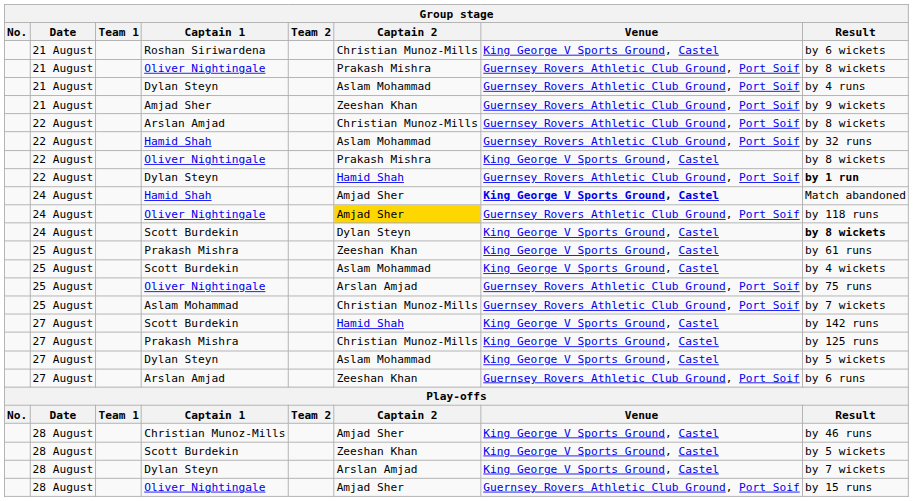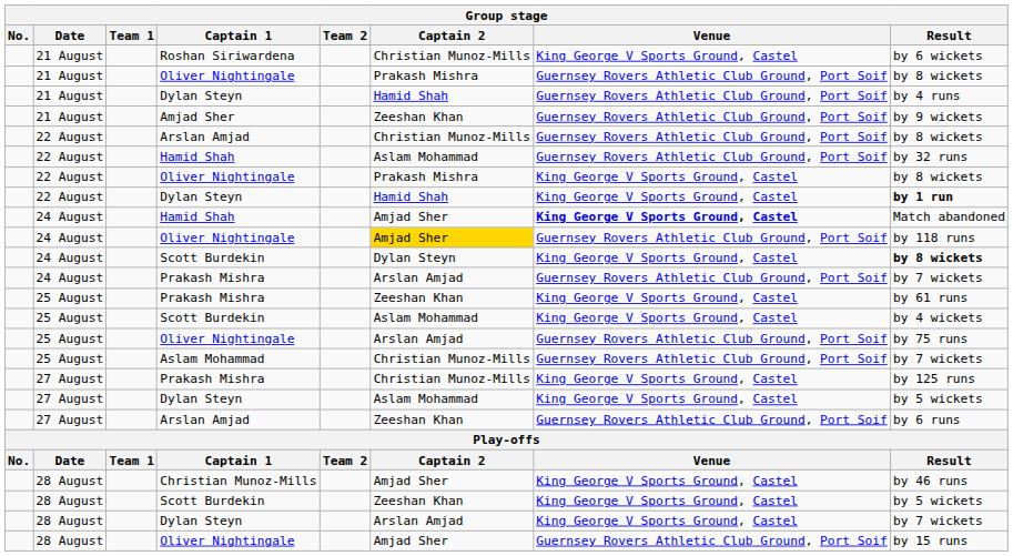 <table class="wikitable">
 <tr>
 <th colspan="8">Group stage</th>
 </tr>
 <tr>
 <th>No.</th>
 <th>Date</th>
 <th>Team 1</th>
 <th>Captain 1</th>
 <th>Team 2</th>
 <th>Captain 2</th>
 <th>Venue</th>
 <th>Result</th>
 </tr>
 <tr>
 <td></td>
 <td>21 August</td>
 <td></td>
 <td>Roshan Siriwardena</td>
 <td></td>
 <td>Christian Munoz-Mills</td>
 <td><a href='#'>King George V Sports Ground</a>, <a href='#'>Castel</a></td>
 <td> by 6 wickets</td>
 </tr>
 <tr>
 <td></td>
 <td>21 August</td>
 <td></td>
 <td><a href='#'>Oliver Nightingale</a></td>
 <td></td>
 <td>Prakash Mishra</td>
 <td><a href='#'>Guernsey Rovers Athletic Club Ground</a>, <a href='#'>Port Soif</a> </td>
 <td> by 8 wickets</td>
 </tr>
 <tr>
 <td></td>
 <td>21 August</td>
 <td></td>
 <td>Dylan Steyn</td>
 <td></td>
-<td>Aslam Mohammad</td>
+<td><a href='#'>Hamid Shah</a></td>
 <td><a href='#'>Guernsey Rovers Athletic Club Ground</a>, <a href='#'>Port Soif</a></td>
 <td> by 4 runs</td>
 </tr>
 <tr>
 <td></td>
 <td>21 August</td>
 <td></td>
 <td>Amjad Sher</td>
 <td></td>
 <td>Zeeshan Khan</td>
 <td><a href='#'>Guernsey Rovers Athletic Club Ground</a>, <a href='#'>Port Soif</a></td>
 <td> by 9 wickets</td>
 </tr>
 <tr>
 <td></td>
 <td>22 August</td>
 <td></td>
 <td>Arslan Amjad</td>
 <td></td>
 <td>Christian Munoz-Mills</td>
 <td><a href='#'>Guernsey Rovers Athletic Club Ground</a>, <a href='#'>Port Soif</a></td>
 <td> by 8 wickets</td>
 </tr>
 <tr>
 <td></td>
 <td>22 August</td>
 <td></td>
 <td><a href='#'>Hamid Shah</a></td>
 <td></td>
 <td>Aslam Mohammad</td>
 <td><a href='#'>Guernsey Rovers Athletic Club Ground</a>, <a href='#'>Port Soif</a></td>
 <td> by 32 runs</td>
 </tr>
 <tr>
 <td></td>
 <td>22 August</td>
 <td></td>
 <td><a href='#'>Oliver Nightingale</a></td>
 <td></td>
 <td>Prakash Mishra</td>
 <td><a href='#'>King George V Sports Ground</a>, <a href='#'>Castel</a></td>
 <td> by 8 wickets</td>
 </tr>
 <tr>
 <td></td>
 <td>22 August</td>
 <td></td>
 <td>Dylan Steyn</td>
 <td></td>
 <td><a href='#'>Hamid Shah</a></td>
-<td><a href='#'>Guernsey Rovers Athletic Club Ground</a>, <a href='#'>Port Soif</a></td>
+<td><a href='#'>King George V Sports Ground</a>, <a href='#'>Castel</a></td>
 <td><strong> by 1 run</strong></td>
 </tr>
 <tr>
 <td></td>
 <td>24 August</td>
 <td></td>
 <td><a href='#'>Hamid Shah</a></td>
 <td></td>
 <td>Amjad Sher</td>
 <td><strong><a href='#'>King George V Sports Ground</a>, <a href='#'>Castel</a></strong></td>
 <td>Match abandoned</td>
 </tr>
 <tr>
 <td></td>
 <td>24 August</td>
 <td></td>
 <td><a href='#'>Oliver Nightingale</a></td>
 <td></td>
 <td style="background: gold;">Amjad Sher</td>
 <td><a href='#'>Guernsey Rovers Athletic Club Ground</a>, <a href='#'>Port Soif</a></td>
 <td> by 118 runs</td>
 </tr>
 <tr>
 <td></td>
 <td>24 August</td>
 <td></td>
 <td>Scott Burdekin</td>
 <td></td>
 <td>Dylan Steyn</td>
 <td><a href='#'>King George V Sports Ground</a>, <a href='#'>Castel</a></td>
 <td><strong> by 8 wickets</strong></td>
+</tr>
+<tr>
+<td></td>
+<td>24 August</td>
+<td></td>
+<td>Prakash Mishra</td>
+<td></td>
+<td>Arslan Amjad</td>
+<td><a href='#'>Guernsey Rovers Athletic Club Ground</a>, <a href='#'>Port Soif</a></td>
+<td> by 7 wickets</td>
 </tr>
 <tr>
 <td></td>
 <td>25 August</td>
 <td></td>
 <td>Prakash Mishra</td>
 <td></td>
 <td>Zeeshan Khan</td>
 <td><a href='#'>King George V Sports Ground</a>, <a href='#'>Castel</a></td>
 <td> by 61 runs</td>
 </tr>
 <tr>
 <td></td>
 <td>25 August</td>
 <td></td>
 <td>Scott Burdekin</td>
 <td></td>
 <td>Aslam Mohammad</td>
 <td><a href='#'>King George V Sports Ground</a>, <a href='#'>Castel</a></td>
 <td> by 4 wickets</td>
 </tr>
 <tr>
 <td></td>
 <td>25 August</td>
 <td></td>
 <td><a href='#'>Oliver Nightingale</a></td>
 <td></td>
 <td>Arslan Amjad</td>
 <td><a href='#'>Guernsey Rovers Athletic Club Ground</a>, <a href='#'>Port Soif</a></td>
 <td> by 75 runs</td>
 </tr>
 <tr>
 <td></td>
 <td>25 August</td>
 <td></td>
 <td>Aslam Mohammad</td>
 <td></td>
 <td>Christian Munoz-Mills</td>
 <td><a href='#'>Guernsey Rovers Athletic Club Ground</a>, <a href='#'>Port Soif</a></td>
 <td> by 7 wickets</td>
-</tr>
-<tr>
-<td></td>
-<td>27 August</td>
-<td></td>
-<td>Scott Burdekin</td>
-<td></td>
-<td><a href='#'>Hamid Shah</a></td>
-<td><a href='#'>King George V Sports Ground</a>, <a href='#'>Castel</a></td>
-<td> by 142 runs</td>
 </tr>
 <tr>
 <td></td>
 <td>27 August</td>
 <td></td>
 <td>Prakash Mishra</td>
 <td></td>
 <td>Christian Munoz-Mills</td>
 <td><a href='#'>King George V Sports Ground</a>, <a href='#'>Castel</a></td>
 <td> by 125 runs</td>
 </tr>
 <tr>
 <td></td>
 <td>27 August</td>
 <td></td>
 <td>Dylan Steyn</td>
 <td></td>
 <td>Aslam Mohammad</td>
 <td><a href='#'>King George V Sports Ground</a>, <a href='#'>Castel</a></td>
 <td> by 5 wickets</td>
 </tr>
 <tr>
 <td></td>
 <td>27 August</td>
 <td></td>
 <td>Arslan Amjad</td>
 <td></td>
 <td>Zeeshan Khan</td>
 <td><a href='#'>Guernsey Rovers Athletic Club Ground</a>, <a href='#'>Port Soif</a></td>
 <td> by 6 runs</td>
 </tr>
 <tr>
 <th colspan="8">Play-offs</th>
 </tr>
 <tr>
 <th>No.</th>
 <th>Date</th>
 <th>Team 1</th>
 <th>Captain 1</th>
 <th>Team 2</th>
 <th>Captain 2</th>
 <th>Venue</th>
 <th>Result</th>
 </tr>
 <tr>
 <td></td>
 <td>28 August</td>
 <td></td>
 <td>Christian Munoz-Mills</td>
 <td></td>
 <td>Amjad Sher</td>
 <td><a href='#'>King George V Sports Ground</a>, <a href='#'>Castel</a></td>
 <td> by 46 runs</td>
 </tr>
 <tr>
 <td></td>
 <td>28 August</td>
 <td></td>
 <td>Scott Burdekin</td>
 <td></td>
 <td>Zeeshan Khan</td>
 <td><a href='#'>King George V Sports Ground</a>, <a href='#'>Castel</a></td>
 <td> by 5 wickets</td>
 </tr>
 <tr>
 <td></td>
 <td>28 August</td>
 <td></td>
 <td>Dylan Steyn</td>
 <td></td>
 <td>Arslan Amjad</td>
 <td><a href='#'>King George V Sports Ground</a>, <a href='#'>Castel</a></td>
 <td> by 7 wickets</td>
 </tr>
 <tr>
 <td></td>
 <td>28 August</td>
 <td></td>
 <td><a href='#'>Oliver Nightingale</a></td>
 <td></td>
 <td>Amjad Sher</td>
 <td><a href='#'>Guernsey Rovers Athletic Club Ground</a>, <a href='#'>Port Soif</a></td>
 <td> by 15 runs</td>
 </tr>
 </table>
